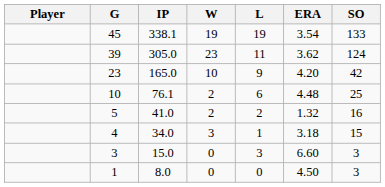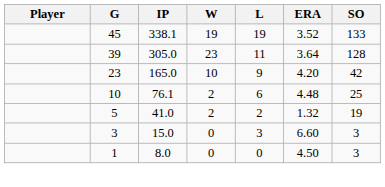 <table class="wikitable sortable">
 <tr>
 <th bgcolor="#DDDDFF" width="16%">Player</th>
 <th bgcolor="#DDDDFF" width="9%">G</th>
 <th bgcolor="#DDDDFF" width="9%">IP</th>
 <th bgcolor="#DDDDFF" width="9%">W</th>
 <th bgcolor="#DDDDFF" width="9%">L</th>
 <th bgcolor="#DDDDFF" width="9%">ERA</th>
 <th bgcolor="#DDDDFF" width="9%">SO</th>
 </tr>
 <tr align="center">
 <td></td>
 <td>45</td>
 <td>338.1</td>
 <td>19</td>
 <td>19</td>
-<td>3.54</td>
+<td>3.52</td>
 <td>133</td>
 </tr>
 <tr align="center">
 <td></td>
 <td>39</td>
 <td>305.0</td>
 <td>23</td>
 <td>11</td>
-<td>3.62</td>
-<td>124</td>
+<td>3.64</td>
+<td>128</td>
 </tr>
 <tr align="center">
 <td></td>
 <td>23</td>
 <td>165.0</td>
 <td>10</td>
 <td>9</td>
 <td>4.20</td>
 <td>42</td>
 </tr>
 <tr align="center">
 <td></td>
 <td>10</td>
 <td>76.1</td>
 <td>2</td>
 <td>6</td>
 <td>4.48</td>
 <td>25</td>
 </tr>
 <tr align="center">
 <td></td>
 <td>5</td>
 <td>41.0</td>
 <td>2</td>
 <td>2</td>
 <td>1.32</td>
-<td>16</td>
-</tr>
-<tr align="center">
-<td></td>
-<td>4</td>
-<td>34.0</td>
-<td>3</td>
-<td>1</td>
-<td>3.18</td>
-<td>15</td>
+<td>19</td>
 </tr>
 <tr align="center">
 <td></td>
 <td>3</td>
 <td>15.0</td>
 <td>0</td>
 <td>3</td>
 <td>6.60</td>
 <td>3</td>
 </tr>
 <tr align="center">
 <td></td>
 <td>1</td>
 <td>8.0</td>
 <td>0</td>
 <td>0</td>
 <td>4.50</td>
 <td>3</td>
 </tr>
 </table>
